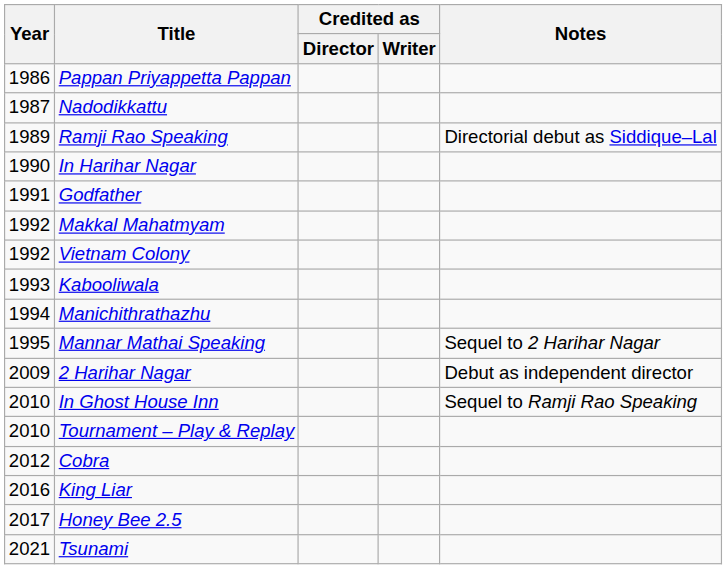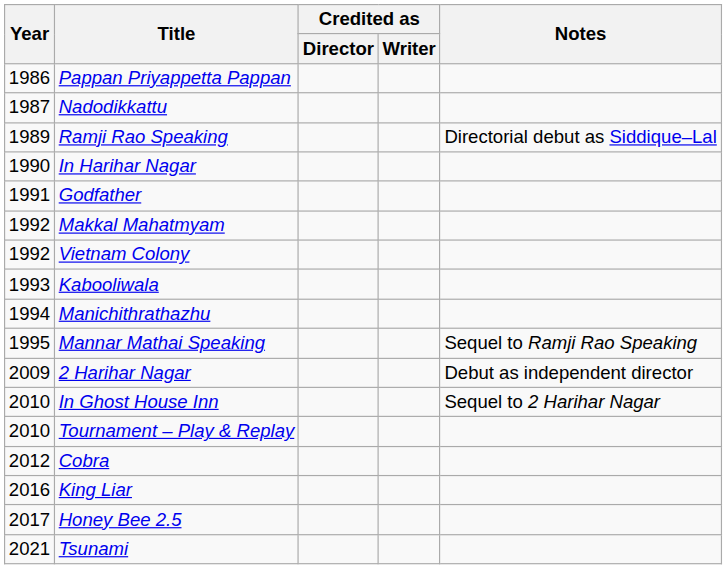 <table class="wikitable sortable">
 <tr>
 <th rowspan=2 scope="col">Year</th>
 <th rowspan=2 scope="col">Title</th>
 <th colspan=2 scope="col">Credited as</th>
 <th rowspan=2 scope="col" class="unsortable">Notes</th>
 </tr>
 <tr>
 <th scope="col">Director</th>
 <th scope="col">Writer</th>
 </tr>
 <tr>
 <td>1986</td>
 <td><em><a href='#'>Pappan Priyappetta Pappan</a></em></td>
 <td></td>
 <td></td>
 <td></td>
 </tr>
 <tr>
 <td>1987</td>
 <td><em><a href='#'>Nadodikkattu</a></em></td>
 <td></td>
 <td></td>
 </tr>
 <tr>
 <td>1989</td>
 <td><em><a href='#'>Ramji Rao Speaking</a></em></td>
 <td></td>
 <td></td>
 <td>Directorial debut as <a href='#'>Siddique–Lal</a></td>
 </tr>
 <tr>
 <td>1990</td>
 <td><em><a href='#'>In Harihar Nagar</a></em></td>
 <td></td>
 <td></td>
 <td></td>
 </tr>
 <tr>
 <td>1991</td>
 <td><em><a href='#'>Godfather</a></em></td>
 <td></td>
 <td></td>
 <td></td>
 </tr>
 <tr>
 <td>1992</td>
 <td><em><a href='#'>Makkal Mahatmyam</a></em></td>
 <td></td>
 <td></td>
 <td></td>
 </tr>
 <tr>
 <td>1992</td>
 <td><em><a href='#'>Vietnam Colony</a></em></td>
 <td></td>
 <td></td>
 <td></td>
 </tr>
 <tr>
 <td>1993</td>
 <td><em><a href='#'>Kabooliwala</a></em></td>
 <td></td>
 <td></td>
 <td></td>
 </tr>
 <tr>
 <td>1994</td>
 <td><em><a href='#'>Manichithrathazhu</a></em></td>
 <td></td>
 <td></td>
 <td></td>
 </tr>
 <tr>
 <td>1995</td>
 <td><em><a href='#'>Mannar Mathai Speaking</a></em></td>
 <td></td>
 <td></td>
-<td>Sequel to <em>2 Harihar Nagar</em></td>
+<td>Sequel to <em>Ramji Rao Speaking</em></td>
 </tr>
 <tr>
 <td>2009</td>
 <td><em><a href='#'>2 Harihar Nagar</a></em></td>
 <td></td>
 <td></td>
 <td>Debut as independent director</td>
 </tr>
 <tr>
 <td>2010</td>
 <td><em><a href='#'>In Ghost House Inn</a></em></td>
 <td></td>
 <td></td>
-<td>Sequel to <em>Ramji Rao Speaking</em></td>
+<td>Sequel to <em>2 Harihar Nagar</em></td>
 </tr>
 <tr>
 <td>2010</td>
 <td><em><a href='#'>Tournament – Play & Replay</a></em></td>
 <td></td>
 <td></td>
 <td></td>
 </tr>
 <tr>
 <td>2012</td>
 <td><em><a href='#'>Cobra</a></em></td>
 <td></td>
 <td></td>
 <td></td>
 </tr>
 <tr>
 <td>2016</td>
 <td><em><a href='#'>King Liar</a></em></td>
 <td></td>
 <td></td>
 <td></td>
 </tr>
 <tr>
 <td>2017</td>
 <td><em><a href='#'>Honey Bee 2.5</a></em></td>
 <td></td>
 <td></td>
 <td></td>
 </tr>
 <tr>
 <td>2021</td>
 <td><em><a href='#'>Tsunami</a></em></td>
 <td></td>
 <td></td>
 </tr>
 </table>
